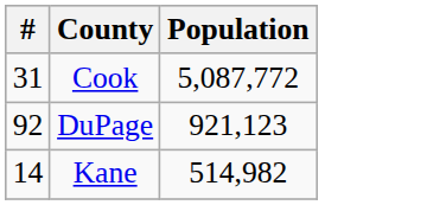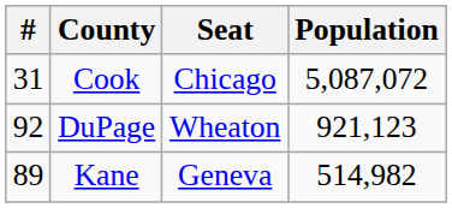 <table class="wikitable sortable" style="text-align:center;">
 <tr>
 <th>#</th>
 <th>County</th>
+<th>Seat</th>
 <th>Population</th>
 </tr>
 <tr>
 <td>31</td>
 <td><a href='#'>Cook</a></td>
-<td>5,087,772</td>
+<td><a href='#'>Chicago</a></td>
+<td>5,087,072</td>
 </tr>
 <tr>
 <td>92</td>
 <td><a href='#'>DuPage</a></td>
+<td><a href='#'>Wheaton</a></td>
 <td>921,123</td>
 </tr>
 <tr>
-<td>14</td>
+<td>89</td>
 <td><a href='#'>Kane</a></td>
+<td><a href='#'>Geneva</a></td>
 <td>514,982</td>
 </tr>
 </table>
